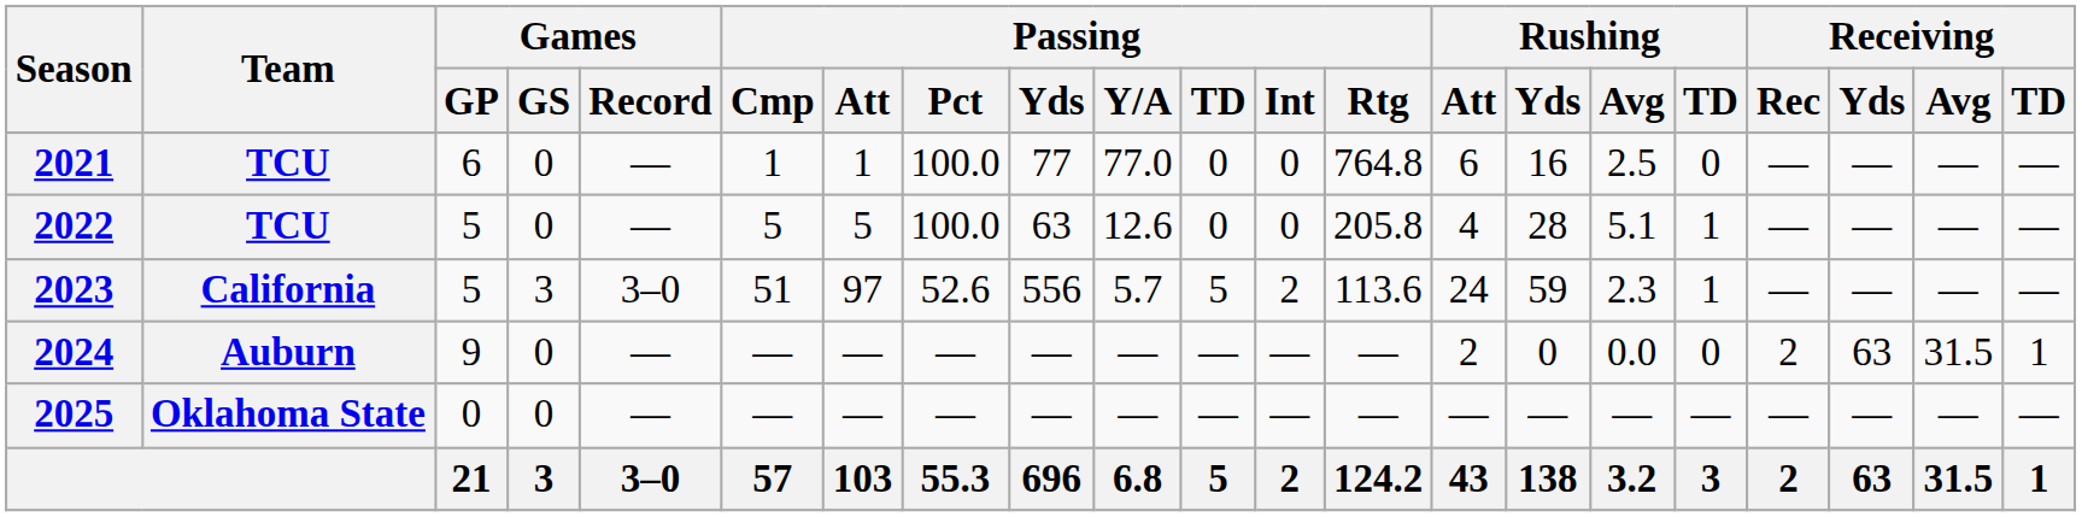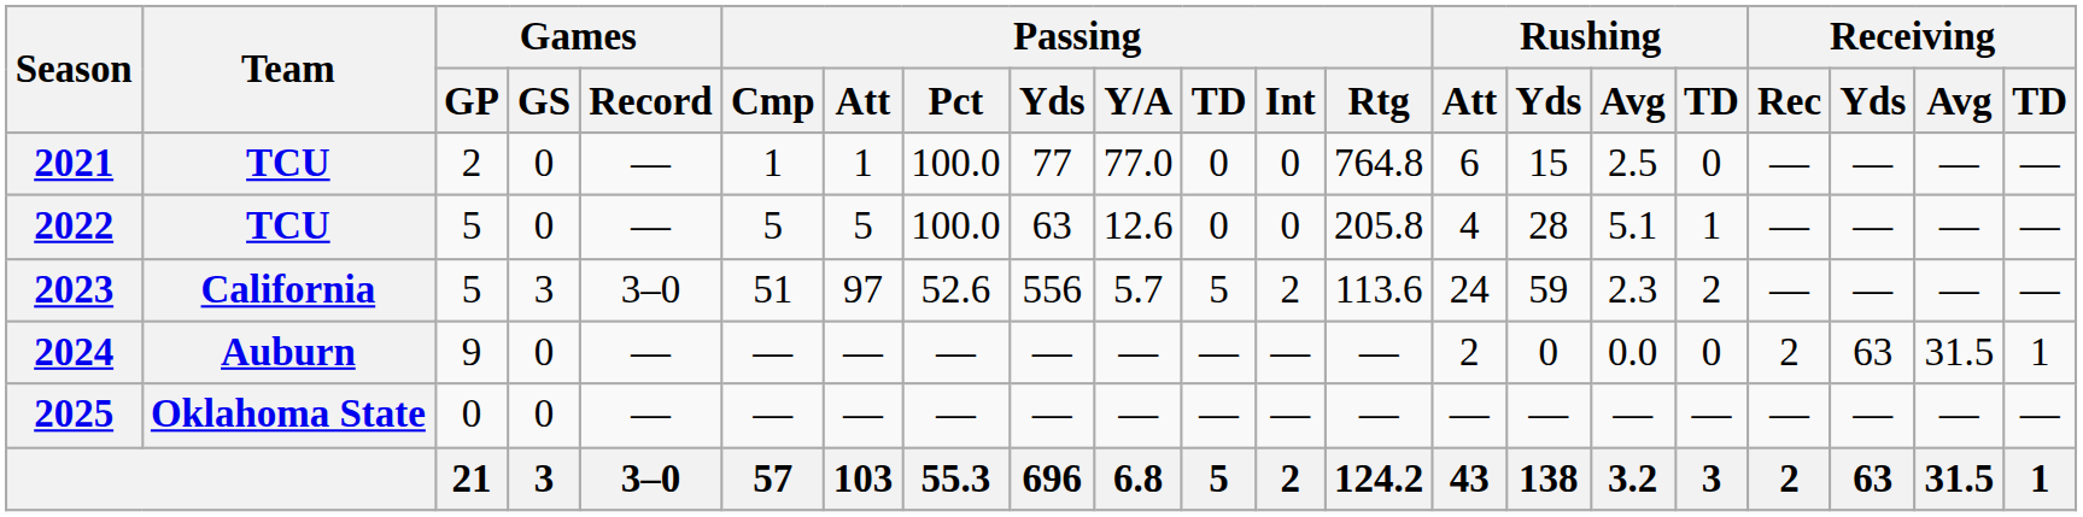 <table class=wikitable style="text-align:center;">
 <tr>
 <th rowspan="2">Season</th>
 <th rowspan="2">Team</th>
 <th colspan="3">Games</th>
 <th colspan="8">Passing</th>
 <th colspan="4">Rushing</th>
 <th colspan="4">Receiving</th>
 </tr>
 <tr>
 <th>GP</th>
 <th>GS</th>
 <th>Record</th>
 <th>Cmp</th>
 <th>Att</th>
 <th>Pct</th>
 <th>Yds</th>
 <th>Y/A</th>
 <th>TD</th>
 <th>Int</th>
 <th>Rtg</th>
 <th>Att</th>
 <th>Yds</th>
 <th>Avg</th>
 <th>TD</th>
 <th>Rec</th>
 <th>Yds</th>
 <th>Avg</th>
 <th>TD</th>
 </tr>
 <tr>
 <th><a href='#'>2021</a></th>
 <th><a href='#'>TCU</a></th>
-<td>6</td>
+<td>2</td>
 <td>0</td>
 <td>—</td>
 <td>1</td>
 <td>1</td>
 <td>100.0</td>
 <td>77</td>
 <td>77.0</td>
 <td>0</td>
 <td>0</td>
 <td>764.8</td>
 <td>6</td>
-<td>16</td>
+<td>15</td>
 <td>2.5</td>
 <td>0</td>
 <td>—</td>
 <td>—</td>
 <td>—</td>
 <td>—</td>
 </tr>
 <tr>
 <th><a href='#'>2022</a></th>
 <th><a href='#'>TCU</a></th>
 <td>5</td>
 <td>0</td>
 <td>—</td>
 <td>5</td>
 <td>5</td>
 <td>100.0</td>
 <td>63</td>
 <td>12.6</td>
 <td>0</td>
 <td>0</td>
 <td>205.8</td>
 <td>4</td>
 <td>28</td>
 <td>5.1</td>
 <td>1</td>
 <td>—</td>
 <td>—</td>
 <td>—</td>
 <td>—</td>
 </tr>
 <tr>
 <th><a href='#'>2023</a></th>
 <th><a href='#'>California</a></th>
 <td>5</td>
 <td>3</td>
 <td>3–0</td>
 <td>51</td>
 <td>97</td>
 <td>52.6</td>
 <td>556</td>
 <td>5.7</td>
 <td>5</td>
 <td>2</td>
 <td>113.6</td>
 <td>24</td>
 <td>59</td>
 <td>2.3</td>
-<td>1</td>
+<td>2</td>
 <td>—</td>
 <td>—</td>
 <td>—</td>
 <td>—</td>
 </tr>
 <tr>
 <th><a href='#'>2024</a></th>
 <th><a href='#'>Auburn</a></th>
 <td>9</td>
 <td>0</td>
 <td>—</td>
 <td>—</td>
 <td>—</td>
 <td>—</td>
 <td>—</td>
 <td>—</td>
 <td>—</td>
 <td>—</td>
 <td>—</td>
 <td>2</td>
 <td>0</td>
 <td>0.0</td>
 <td>0</td>
 <td>2</td>
 <td>63</td>
 <td>31.5</td>
 <td>1</td>
 </tr>
 <tr>
 <th><a href='#'>2025</a></th>
 <th><a href='#'>Oklahoma State</a></th>
 <td>0</td>
 <td>0</td>
 <td>—</td>
 <td>—</td>
 <td>—</td>
 <td>—</td>
 <td>—</td>
 <td>—</td>
 <td>—</td>
 <td>—</td>
 <td>—</td>
 <td>—</td>
 <td>—</td>
 <td>—</td>
 <td>—</td>
 <td>—</td>
 <td>—</td>
 <td>—</td>
 <td>—</td>
 </tr>
 <tr>
 <th colspan="2"></th>
 <th>21</th>
 <th>3</th>
 <th>3–0</th>
 <th>57</th>
 <th>103</th>
 <th>55.3</th>
 <th>696</th>
 <th>6.8</th>
 <th>5</th>
 <th>2</th>
 <th>124.2</th>
 <th>43</th>
 <th>138</th>
 <th>3.2</th>
 <th>3</th>
 <th>2</th>
 <th>63</th>
 <th>31.5</th>
 <th>1</th>
 </tr>
 </table>
